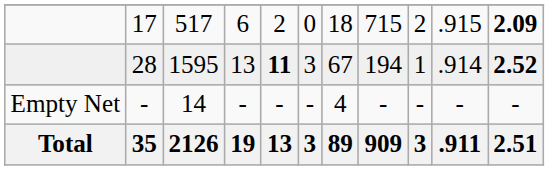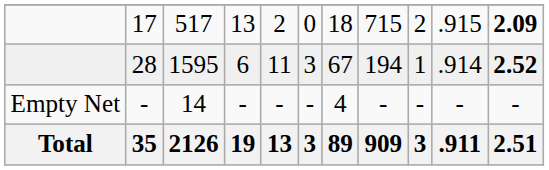 <table class="wikitable sortable">
 <tr align="center">
 </tr>
 <tr align="center" bgcolor="">
 <td></td>
 <td>17</td>
 <td>517</td>
-<td>6</td>
+<td>13</td>
 <td>2</td>
 <td>0</td>
 <td>18</td>
 <td>715</td>
 <td>2</td>
 <td>.915</td>
 <td><strong>2.09</strong></td>
 </tr>
 <tr align="center" bgcolor="f0f0f0">
 <td></td>
 <td>28</td>
 <td>1595</td>
-<td>13</td>
-<td><strong>11</strong></td>
+<td>6</td>
+<td>11</td>
 <td>3</td>
 <td>67</td>
 <td>194</td>
 <td>1</td>
 <td>.914</td>
 <td><strong>2.52</strong></td>
 </tr>
 <tr align="center" bgcolor="">
 <td>Empty Net</td>
 <td>-</td>
 <td>14</td>
 <td>-</td>
 <td>-</td>
 <td>-</td>
 <td>4</td>
 <td>-</td>
 <td>-</td>
 <td>-</td>
 <td>-</td>
 </tr>
 <tr>
 <th>Total</th>
 <th>35</th>
 <th>2126</th>
 <th>19</th>
 <th>13</th>
 <th>3</th>
 <th>89</th>
 <th>909</th>
 <th>3</th>
 <th>.911</th>
 <th>2.51</th>
 </tr>
 </table>
